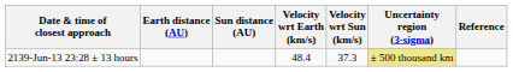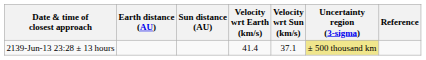 <table class="wikitable" style="text-align: center; font-size: 0.9em;">
 <tr>
 <th>Date & time of<br>closest approach</th>
 <th>Earth distance<br>(<a href='#'>AU</a>)</th>
 <th>Sun distance<br>(AU)</th>
 <th>Velocity<br>wrt Earth<br>(km/s)</th>
 <th>Velocity<br>wrt Sun<br>(km/s)</th>
 <th>Uncertainty<br>region<br>(<a href='#'>3-sigma</a>)</th>
 <th>Reference</th>
 </tr>
 <tr>
 <td>2139-Jun-13 23:28 ± 13 hours</td>
 <td></td>
 <td></td>
-<td>48.4</td>
-<td>37.3</td>
+<td>41.4</td>
+<td>37.1</td>
 <td style="background: khaki;">± 500 thousand km</td>
 <td><small></small></td>
 </tr>
 </table>
